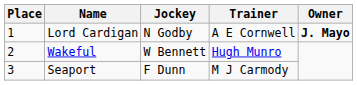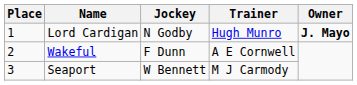 <table class="wikitable">
 <tr>
 <th>Place</th>
 <th>Name</th>
 <th>Jockey</th>
 <th>Trainer</th>
 <th>Owner</th>
 </tr>
 <tr>
 <td>1</td>
 <td>Lord Cardigan</td>
 <td>N Godby</td>
-<td>A E Cornwell</td>
+<td><a href='#'>Hugh Munro</a></td>
 <td><strong>J. Mayo</strong></td>
 </tr>
 <tr>
 <td>2</td>
 <td><a href='#'>Wakeful</a></td>
-<td>W Bennett</td>
-<td><a href='#'>Hugh Munro</a></td>
+<td>F Dunn</td>
+<td>A E Cornwell</td>
 </tr>
 <tr>
 <td>3</td>
 <td>Seaport</td>
-<td>F Dunn</td>
+<td>W Bennett</td>
 <td>M J Carmody</td>
 </tr>
 </table>
